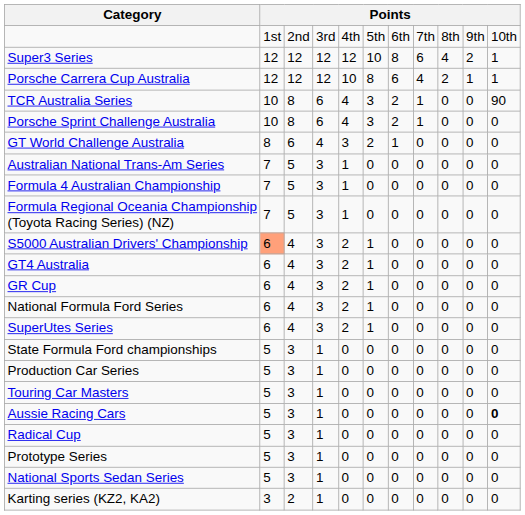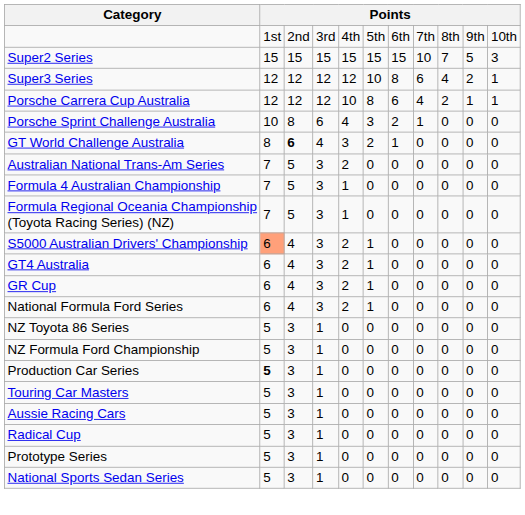 <table class="wikitable">
 <tr>
 <th>Category</th>
 <th colspan="10">Points</th>
 </tr>
 <tr>
 <td></td>
 <td>1st</td>
 <td>2nd</td>
 <td>3rd</td>
 <td>4th</td>
 <td>5th</td>
 <td>6th</td>
 <td>7th</td>
 <td>8th</td>
 <td>9th</td>
 <td>10th</td>
+</tr>
+<tr>
+<td><a href='#'>Super2 Series</a></td>
+<td>15</td>
+<td>15</td>
+<td>15</td>
+<td>15</td>
+<td>15</td>
+<td>15</td>
+<td>10</td>
+<td>7</td>
+<td>5</td>
+<td>3</td>
 </tr>
 <tr>
 <td><a href='#'>Super3 Series</a></td>
 <td>12</td>
 <td>12</td>
 <td>12</td>
 <td>12</td>
 <td>10</td>
 <td>8</td>
 <td>6</td>
 <td>4</td>
 <td>2</td>
 <td>1</td>
 </tr>
 <tr>
 <td><a href='#'>Porsche Carrera Cup Australia</a></td>
 <td>12</td>
 <td>12</td>
 <td>12</td>
 <td>10</td>
 <td>8</td>
 <td>6</td>
 <td>4</td>
 <td>2</td>
 <td>1</td>
 <td>1</td>
 </tr>
 <tr>
-<td><a href='#'>TCR Australia Series</a></td>
-<td>10</td>
-<td>8</td>
-<td>6</td>
-<td>4</td>
-<td>3</td>
-<td>2</td>
-<td>1</td>
-<td>0</td>
-<td>0</td>
-<td>90</td>
-</tr>
-<tr>
 <td><a href='#'>Porsche Sprint Challenge Australia</a></td>
 <td>10</td>
 <td>8</td>
 <td>6</td>
 <td>4</td>
 <td>3</td>
 <td>2</td>
 <td>1</td>
 <td>0</td>
 <td>0</td>
 <td>0</td>
 </tr>
 <tr>
 <td><a href='#'>GT World Challenge Australia</a></td>
 <td>8</td>
-<td>6</td>
+<td><strong>6</strong></td>
 <td>4</td>
 <td>3</td>
 <td>2</td>
 <td>1</td>
 <td>0</td>
 <td>0</td>
 <td>0</td>
 <td>0</td>
 </tr>
 <tr>
 <td><a href='#'>Australian National Trans-Am Series</a></td>
 <td>7</td>
 <td>5</td>
 <td>3</td>
-<td>1</td>
+<td>2</td>
 <td>0</td>
 <td>0</td>
 <td>0</td>
 <td>0</td>
 <td>0</td>
 <td>0</td>
 </tr>
 <tr>
 <td><a href='#'>Formula 4 Australian Championship</a></td>
 <td>7</td>
 <td>5</td>
 <td>3</td>
 <td>1</td>
 <td>0</td>
 <td>0</td>
 <td>0</td>
 <td>0</td>
 <td>0</td>
 <td>0</td>
 </tr>
 <tr>
 <td><a href='#'>Formula Regional Oceania Championship</a><br>(Toyota Racing Series) (NZ)</td>
 <td>7</td>
 <td>5</td>
 <td>3</td>
 <td>1</td>
 <td>0</td>
 <td>0</td>
 <td>0</td>
 <td>0</td>
 <td>0</td>
 <td>0</td>
 </tr>
 <tr>
 <td><a href='#'>S5000 Australian Drivers' Championship</a></td>
 <td style="background: lightsalmon;">6</td>
 <td>4</td>
 <td>3</td>
 <td>2</td>
 <td>1</td>
 <td>0</td>
 <td>0</td>
 <td>0</td>
 <td>0</td>
 <td>0</td>
 </tr>
 <tr>
 <td><a href='#'>GT4 Australia</a></td>
 <td>6</td>
 <td>4</td>
 <td>3</td>
 <td>2</td>
 <td>1</td>
 <td>0</td>
 <td>0</td>
 <td>0</td>
 <td>0</td>
 <td>0</td>
 </tr>
 <tr>
 <td><a href='#'>GR Cup</a></td>
 <td>6</td>
 <td>4</td>
 <td>3</td>
 <td>2</td>
 <td>1</td>
 <td>0</td>
 <td>0</td>
 <td>0</td>
 <td>0</td>
 <td>0</td>
 </tr>
 <tr>
 <td>National Formula Ford Series</td>
 <td>6</td>
 <td>4</td>
 <td>3</td>
 <td>2</td>
 <td>1</td>
 <td>0</td>
 <td>0</td>
 <td>0</td>
 <td>0</td>
 <td>0</td>
 </tr>
 <tr>
-<td><a href='#'>SuperUtes Series</a></td>
-<td>6</td>
-<td>4</td>
+<td>NZ Toyota 86 Series</td>
+<td>5</td>
 <td>3</td>
-<td>2</td>
 <td>1</td>
+<td>0</td>
+<td>0</td>
 <td>0</td>
 <td>0</td>
 <td>0</td>
 <td>0</td>
 <td>0</td>
 </tr>
 <tr>
-<td>State Formula Ford championships</td>
+<td>NZ Formula Ford Championship</td>
 <td>5</td>
 <td>3</td>
 <td>1</td>
 <td>0</td>
 <td>0</td>
 <td>0</td>
 <td>0</td>
 <td>0</td>
 <td>0</td>
 <td>0</td>
 </tr>
 <tr>
 <td>Production Car Series</td>
-<td>5</td>
+<td><strong>5</strong></td>
 <td>3</td>
 <td>1</td>
 <td>0</td>
 <td>0</td>
 <td>0</td>
 <td>0</td>
 <td>0</td>
 <td>0</td>
 <td>0</td>
 </tr>
 <tr>
 <td><a href='#'>Touring Car Masters</a></td>
 <td>5</td>
 <td>3</td>
 <td>1</td>
 <td>0</td>
 <td>0</td>
 <td>0</td>
 <td>0</td>
 <td>0</td>
 <td>0</td>
 <td>0</td>
 </tr>
 <tr>
 <td><a href='#'>Aussie Racing Cars</a></td>
 <td>5</td>
 <td>3</td>
 <td>1</td>
 <td>0</td>
 <td>0</td>
 <td>0</td>
 <td>0</td>
 <td>0</td>
 <td>0</td>
-<td><strong>0</strong></td>
+<td>0</td>
 </tr>
 <tr>
 <td><a href='#'>Radical Cup</a></td>
 <td>5</td>
 <td>3</td>
 <td>1</td>
 <td>0</td>
 <td>0</td>
 <td>0</td>
 <td>0</td>
 <td>0</td>
 <td>0</td>
 <td>0</td>
 </tr>
 <tr>
 <td>Prototype Series</td>
 <td>5</td>
 <td>3</td>
 <td>1</td>
 <td>0</td>
 <td>0</td>
 <td>0</td>
 <td>0</td>
 <td>0</td>
 <td>0</td>
 <td>0</td>
 </tr>
 <tr>
 <td><a href='#'>National Sports Sedan Series</a></td>
 <td>5</td>
 <td>3</td>
 <td>1</td>
 <td>0</td>
 <td>0</td>
 <td>0</td>
 <td>0</td>
 <td>0</td>
 <td>0</td>
 <td>0</td>
 </tr>
-<tr>
-<td>Karting series (KZ2, KA2)</td>
-<td>3</td>
-<td>2</td>
-<td>1</td>
-<td>0</td>
-<td>0</td>
-<td>0</td>
-<td>0</td>
-<td>0</td>
-<td>0</td>
-<td>0</td>
-</tr>
 </table>
